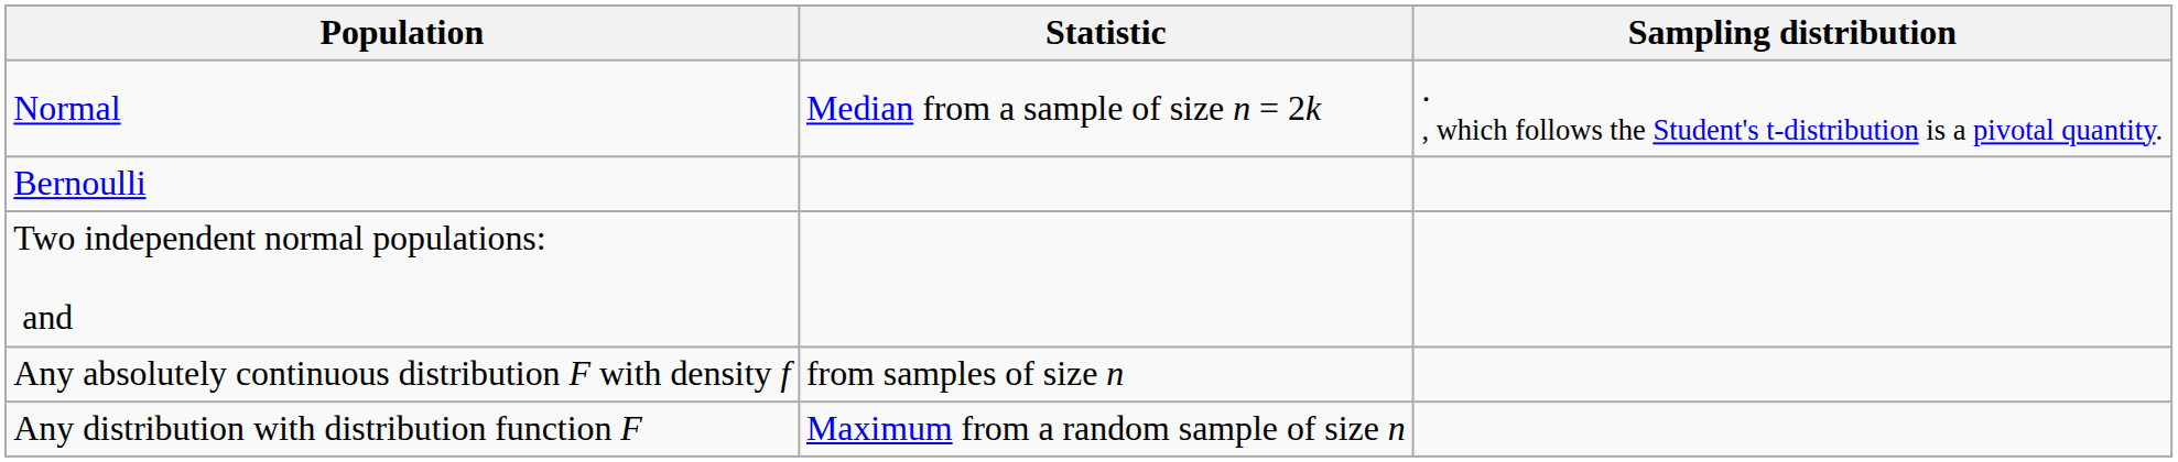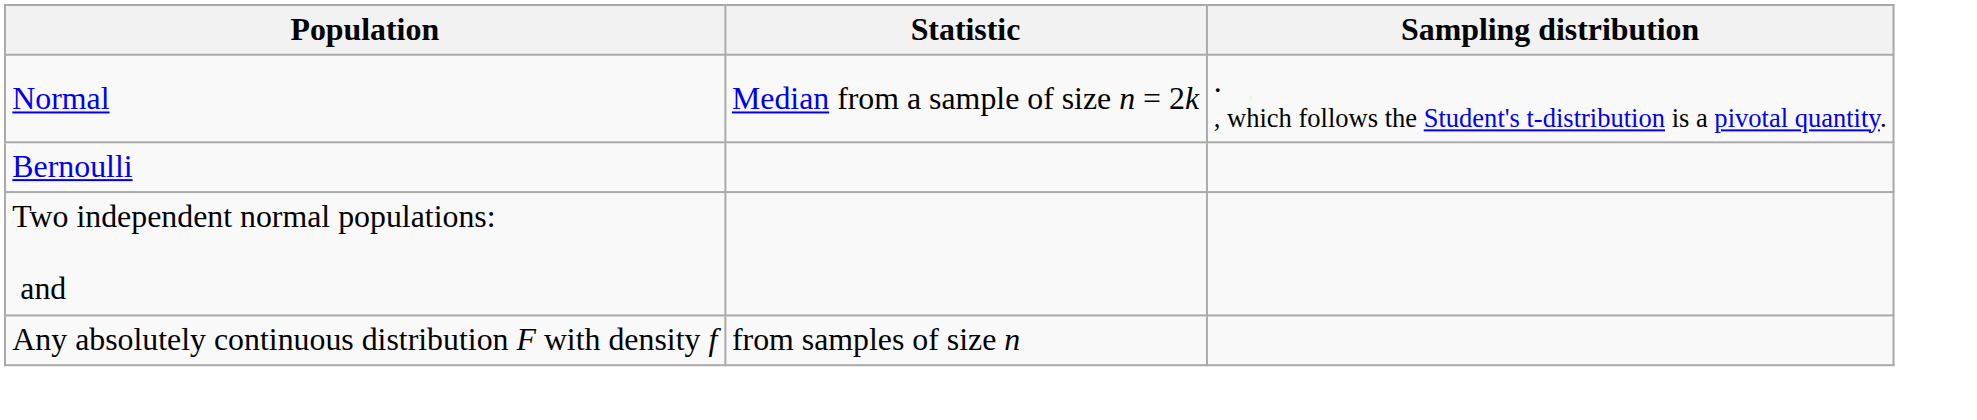 <table class="wikitable">
 <tr>
 <th>Population</th>
 <th>Statistic</th>
 <th>Sampling distribution</th>
 </tr>
 <tr>
 <td><a href='#'>Normal</a></td>
 <td><a href='#'>Median</a> from a sample of size <em>n</em> = 2<em>k</em></td>
 <td>.<br><small>, which follows the <a href='#'>Student's t-distribution</a> is a <a href='#'>pivotal quantity</a>. </small></td>
 </tr>
 <tr>
 <td><a href='#'>Bernoulli</a></td>
 <td></td>
 <td><a href='#'></a></td>
 </tr>
 <tr>
 <td>Two independent normal populations:<br><br>  and </td>
 <td></td>
 <td></td>
 </tr>
 <tr>
 <td>Any absolutely continuous distribution <em>F</em> with density <em>f</em></td>
 <td> from samples of size <em>n</em></td>
 <td></td>
 </tr>
-<tr>
-<td>Any distribution with distribution function <em>F</em></td>
-<td><a href='#'>Maximum</a> from a random sample of size <em>n</em></td>
-<td></td>
-</tr>
 </table>
